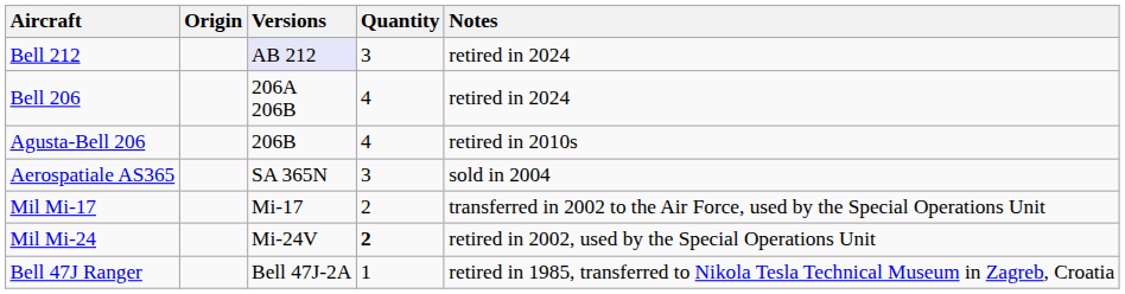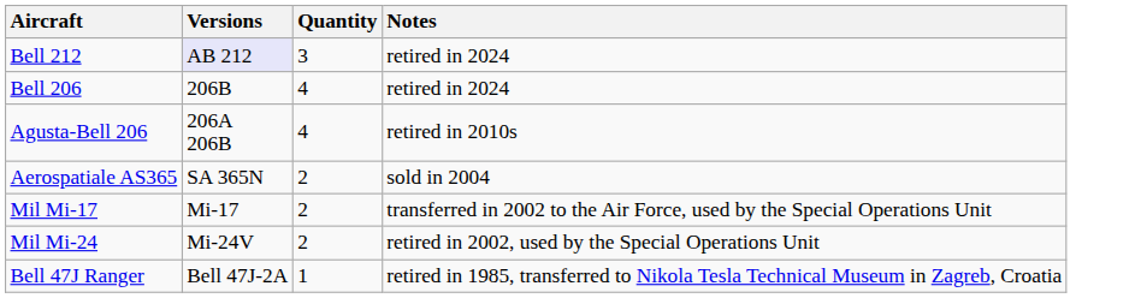 <table class="wikitable">
 <tr>
 <th style="text-align: left;">Aircraft</th>
-<th style="text-align: left;">Origin</th>
 <th style="text-align: left;">Versions</th>
 <th style="text-align: left;">Quantity</th>
 <th style="text-align: left;">Notes</th>
 </tr>
 <tr>
 <td><a href='#'>Bell 212</a></td>
-<td></td>
 <td style="background: lavender;">AB 212</td>
 <td>3</td>
 <td>retired in 2024</td>
 </tr>
 <tr>
 <td><a href='#'>Bell 206</a></td>
-<td></td>
-<td>206A<br>206B</td>
+<td>206B</td>
 <td>4</td>
 <td>retired in 2024</td>
 </tr>
 <tr>
 <td><a href='#'>Agusta-Bell 206</a></td>
-<td></td>
-<td>206B</td>
+<td>206A<br>206B</td>
 <td>4</td>
 <td>retired in 2010s</td>
 </tr>
 <tr>
 <td><a href='#'>Aerospatiale AS365</a></td>
-<td></td>
 <td>SA 365N</td>
-<td>3</td>
+<td>2</td>
 <td>sold in 2004</td>
 </tr>
 <tr>
 <td><a href='#'>Mil Mi-17</a></td>
-<td></td>
 <td>Mi-17</td>
 <td>2</td>
 <td>transferred in 2002 to the Air Force, used by the Special Operations Unit</td>
 </tr>
 <tr>
 <td><a href='#'>Mil Mi-24</a></td>
-<td></td>
 <td>Mi-24V</td>
-<td><strong>2</strong></td>
+<td>2</td>
 <td>retired in 2002, used by the Special Operations Unit</td>
 </tr>
 <tr>
 <td><a href='#'>Bell 47J Ranger</a></td>
-<td></td>
 <td>Bell 47J-2A</td>
 <td>1</td>
 <td>retired in 1985, transferred to <a href='#'>Nikola Tesla Technical Museum</a> in <a href='#'>Zagreb</a>, Croatia</td>
 </tr>
 </table>
